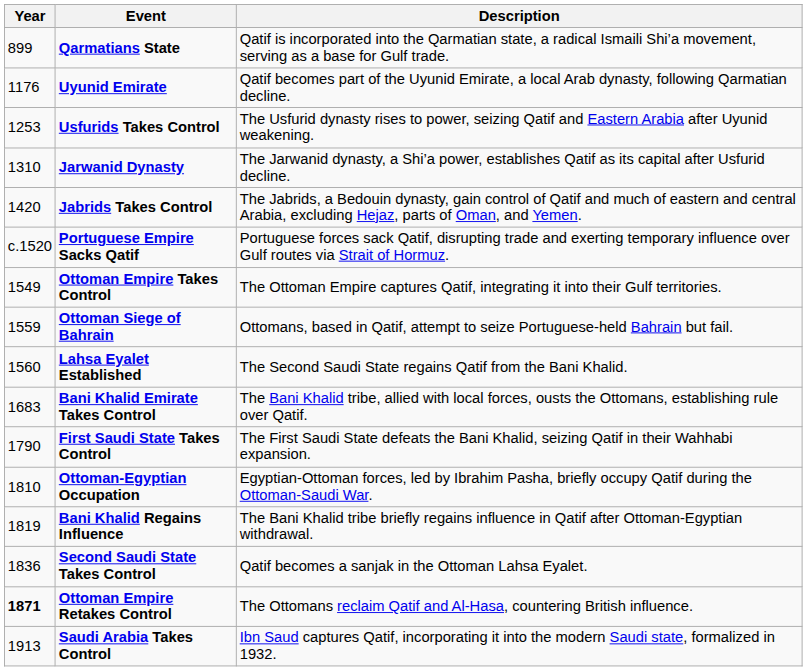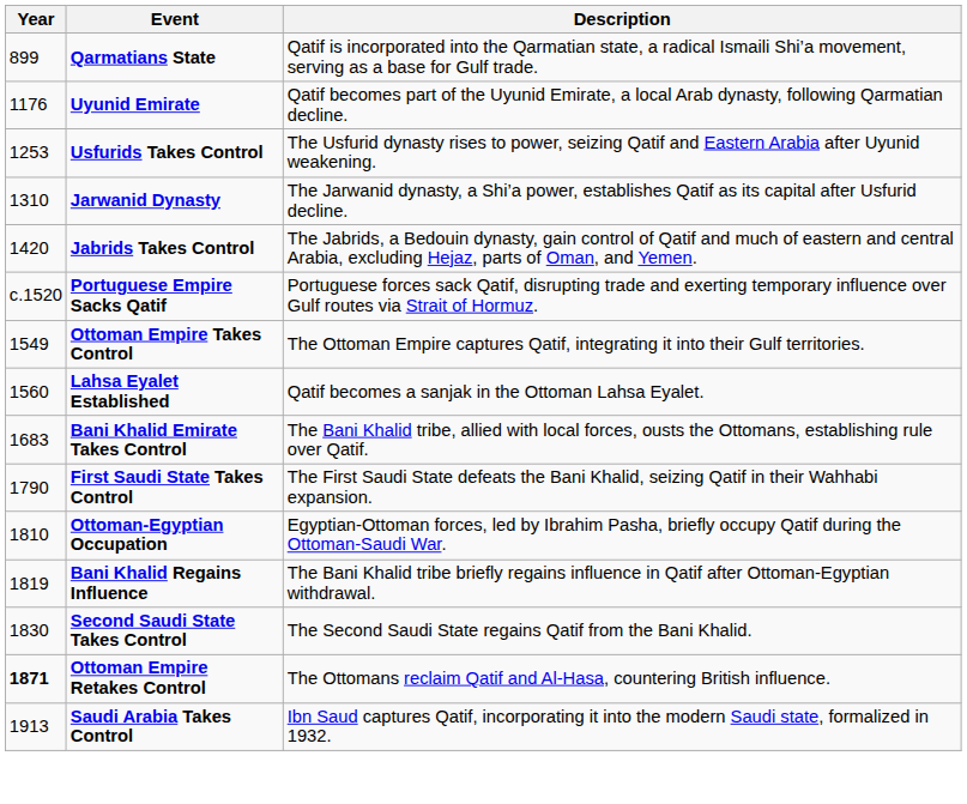 <table class="wikitable">
 <tr>
 <th>Year</th>
 <th>Event</th>
 <th>Description</th>
 </tr>
 <tr>
 <td>899</td>
 <td><strong><a href='#'>Qarmatians</a> State</strong></td>
 <td>Qatif is incorporated into the Qarmatian state, a radical Ismaili Shi’a movement, serving as a base for Gulf trade.</td>
 </tr>
 <tr>
 <td>1176</td>
 <td><strong><a href='#'>Uyunid Emirate</a></strong></td>
 <td>Qatif becomes part of the Uyunid Emirate, a local Arab dynasty, following Qarmatian decline.</td>
 </tr>
 <tr>
 <td>1253</td>
 <td><strong><a href='#'>Usfurids</a> Takes Control</strong></td>
 <td>The Usfurid dynasty rises to power, seizing Qatif and <a href='#'>Eastern Arabia</a> after Uyunid weakening.</td>
 </tr>
 <tr>
 <td>1310</td>
 <td><strong><a href='#'>Jarwanid Dynasty</a></strong></td>
 <td>The Jarwanid dynasty, a Shi’a power, establishes Qatif as its capital after Usfurid decline.</td>
 </tr>
 <tr>
 <td>1420</td>
 <td><strong><a href='#'>Jabrids</a> Takes Control</strong></td>
 <td>The Jabrids, a Bedouin dynasty, gain control of Qatif and much of eastern and central Arabia, excluding <a href='#'>Hejaz</a>, parts of <a href='#'>Oman</a>, and <a href='#'>Yemen</a>.</td>
 </tr>
 <tr>
 <td>c.1520</td>
 <td><strong><a href='#'>Portuguese Empire</a> Sacks Qatif</strong></td>
 <td>Portuguese forces sack Qatif, disrupting trade and exerting temporary influence over Gulf routes via <a href='#'>Strait of Hormuz</a>.</td>
 </tr>
 <tr>
 <td>1549</td>
 <td><strong><a href='#'>Ottoman Empire</a> Takes Control</strong></td>
 <td>The Ottoman Empire captures Qatif, integrating it into their Gulf territories.</td>
 </tr>
 <tr>
-<td>1559</td>
-<td><strong><a href='#'>Ottoman Siege of Bahrain</a></strong></td>
-<td>Ottomans, based in Qatif, attempt to seize Portuguese-held <a href='#'>Bahrain</a> but fail.</td>
-</tr>
-<tr>
 <td>1560</td>
 <td><strong><a href='#'>Lahsa Eyalet</a> Established</strong></td>
-<td>The Second Saudi State regains Qatif from the Bani Khalid.</td>
+<td>Qatif becomes a sanjak in the Ottoman Lahsa Eyalet.</td>
 </tr>
 <tr>
 <td>1683</td>
 <td><strong><a href='#'>Bani Khalid Emirate</a> Takes Control</strong></td>
 <td>The <a href='#'>Bani Khalid</a> tribe, allied with local forces, ousts the Ottomans, establishing rule over Qatif.</td>
 </tr>
 <tr>
 <td>1790</td>
 <td><strong><a href='#'>First Saudi State</a> Takes Control</strong></td>
 <td>The First Saudi State defeats the Bani Khalid, seizing Qatif in their Wahhabi expansion.</td>
 </tr>
 <tr>
 <td>1810</td>
 <td><strong><a href='#'>Ottoman-Egyptian</a> Occupation</strong></td>
 <td>Egyptian-Ottoman forces, led by Ibrahim Pasha, briefly occupy Qatif during the <a href='#'>Ottoman-Saudi War</a>.</td>
 </tr>
 <tr>
 <td>1819</td>
 <td><strong><a href='#'>Bani Khalid</a> Regains Influence</strong></td>
 <td>The Bani Khalid tribe briefly regains influence in Qatif after Ottoman-Egyptian withdrawal.</td>
 </tr>
 <tr>
-<td>1836</td>
+<td>1830</td>
 <td><strong><a href='#'>Second Saudi State</a> Takes Control</strong></td>
-<td>Qatif becomes a sanjak in the Ottoman Lahsa Eyalet.</td>
+<td>The Second Saudi State regains Qatif from the Bani Khalid.</td>
 </tr>
 <tr>
 <td><strong>1871</strong></td>
 <td><strong><a href='#'>Ottoman Empire</a> Retakes Control</strong></td>
 <td>The Ottomans <a href='#'>reclaim Qatif and Al-Hasa</a>, countering British influence.</td>
 </tr>
 <tr>
 <td>1913</td>
 <td><strong><a href='#'>Saudi Arabia</a> Takes Control</strong></td>
 <td><a href='#'>Ibn Saud</a> captures Qatif, incorporating it into the modern <a href='#'>Saudi state</a>, formalized in 1932.</td>
 </tr>
 </table>
